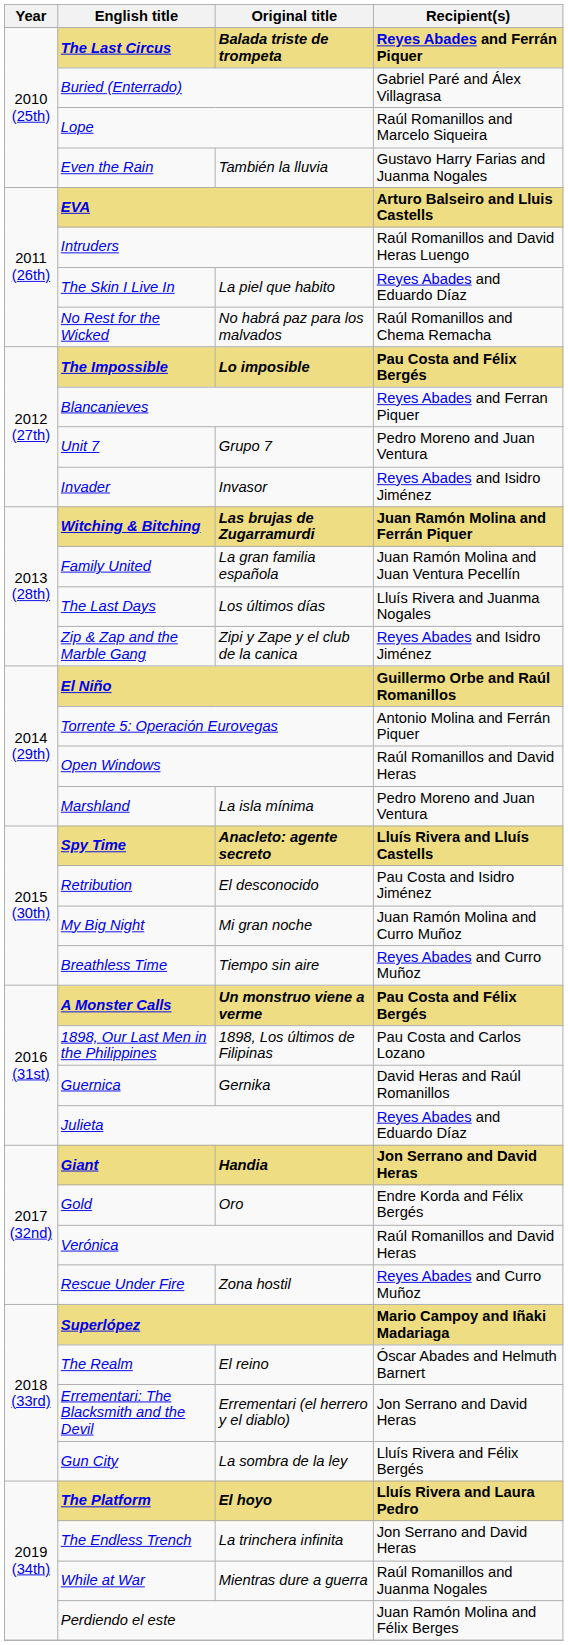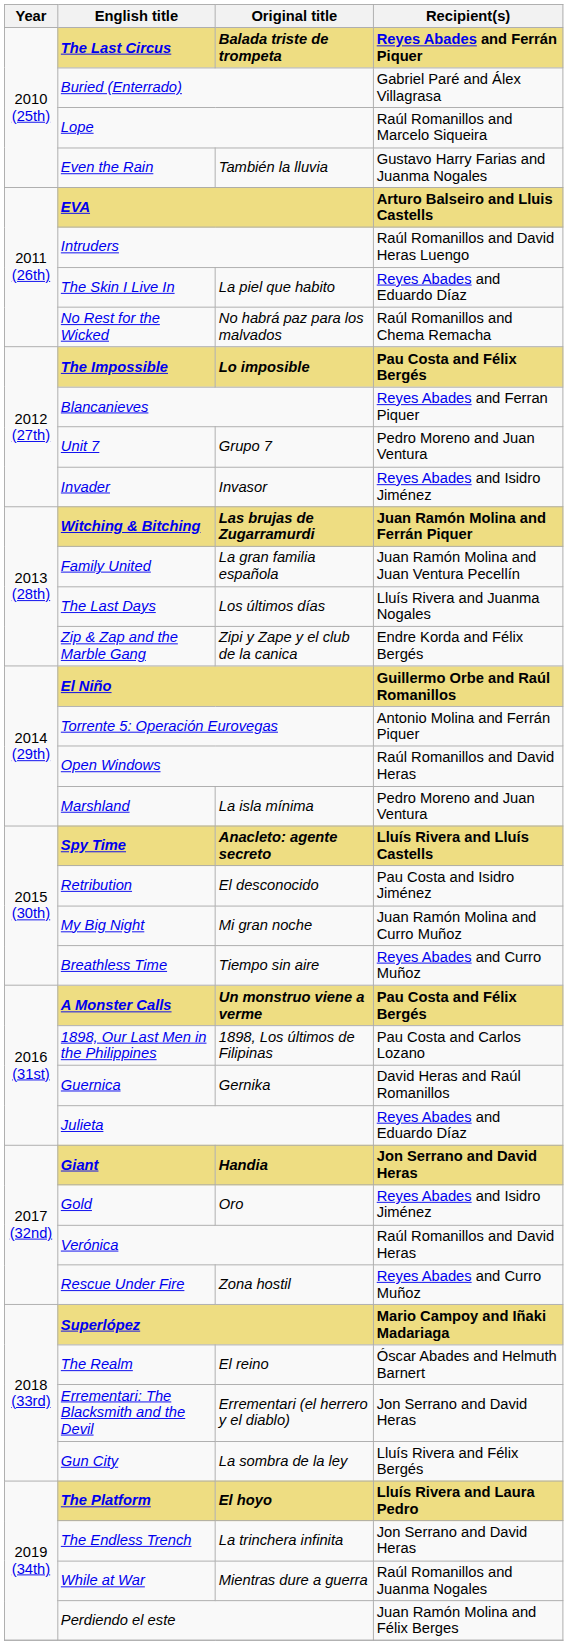 <table class="wikitable sortable" style="text-align:left;"style="width:95%">
 <tr>
 <th scope="col" style="width:5%;">Year</th>
 <th scope="col" style="width:25%;">English title</th>
 <th scope="col" style="width:25%;">Original title</th>
 <th scope="col" style="width:30%;">Recipient(s)</th>
 </tr>
 <tr>
 <td rowspan="4" style="text-align:center;">2010<br><a href='#'>(25th)</a> <br></td>
 <td style="background:#eedd82;"><strong><em><a href='#'>The Last Circus</a></em></strong></td>
 <td style="background:#eedd82;"><strong><em>Balada triste de trompeta</em></strong></td>
 <td style="background:#eedd82;"><strong><a href='#'>Reyes Abades</a> and Ferrán Piquer</strong></td>
 </tr>
 <tr>
 <td colspan="2"><em><a href='#'>Buried (Enterrado)</a></em></td>
 <td>Gabriel Paré and Álex Villagrasa</td>
 </tr>
 <tr>
 <td colspan="2"><em><a href='#'>Lope</a></em></td>
 <td>Raúl Romanillos and Marcelo Siqueira</td>
 </tr>
 <tr>
 <td><em><a href='#'>Even the Rain</a></em></td>
 <td><em>También la lluvia</em></td>
 <td>Gustavo Harry Farias and Juanma Nogales</td>
 </tr>
 <tr>
 <td rowspan="4" style="text-align:center;">2011<br><a href='#'>(26th)</a> <br></td>
 <td colspan="2" style="background:#eedd82;"><strong><em><a href='#'>EVA</a></em></strong></td>
 <td style="background:#eedd82;"><strong>Arturo Balseiro and Lluis Castells</strong></td>
 </tr>
 <tr>
 <td colspan="2"><em><a href='#'>Intruders</a></em></td>
 <td>Raúl Romanillos and David Heras Luengo</td>
 </tr>
 <tr>
 <td><em><a href='#'>The Skin I Live In</a></em></td>
 <td><em>La piel que habito</em></td>
 <td><a href='#'>Reyes Abades</a> and Eduardo Díaz</td>
 </tr>
 <tr>
 <td><em><a href='#'>No Rest for the Wicked</a></em></td>
 <td><em>No habrá paz para los malvados</em></td>
 <td>Raúl Romanillos and Chema Remacha</td>
 </tr>
 <tr>
 <td rowspan="4" style="text-align:center;">2012<br><a href='#'>(27th)</a> <br></td>
 <td style="background:#eedd82;"><strong><em><a href='#'>The Impossible</a></em></strong></td>
 <td style="background:#eedd82;"><strong><em>Lo imposible</em></strong></td>
 <td style="background:#eedd82;"><strong>Pau Costa and Félix Bergés</strong></td>
 </tr>
 <tr>
 <td colspan="2"><em><a href='#'>Blancanieves</a></em></td>
 <td><a href='#'>Reyes Abades</a> and Ferran Piquer</td>
 </tr>
 <tr>
 <td><em><a href='#'>Unit 7</a></em></td>
 <td><em>Grupo 7</em></td>
 <td>Pedro Moreno and Juan Ventura</td>
 </tr>
 <tr>
 <td><em><a href='#'>Invader</a></em></td>
 <td><em>Invasor</em></td>
 <td><a href='#'>Reyes Abades</a> and Isidro Jiménez</td>
 </tr>
 <tr>
 <td rowspan="4" style="text-align:center;">2013<br><a href='#'>(28th)</a> <br></td>
 <td style="background:#eedd82;"><strong><em><a href='#'>Witching & Bitching</a></em></strong></td>
 <td style="background:#eedd82;"><strong><em>Las brujas de Zugarramurdi</em></strong></td>
 <td style="background:#eedd82;"><strong>Juan Ramón Molina and Ferrán Piquer</strong></td>
 </tr>
 <tr>
 <td><em><a href='#'>Family United</a></em></td>
 <td><em>La gran familia española</em></td>
 <td>Juan Ramón Molina and Juan Ventura Pecellín</td>
 </tr>
 <tr>
 <td><em><a href='#'>The Last Days</a></em></td>
 <td><em>Los últimos días</em></td>
 <td>Lluís Rivera and Juanma Nogales</td>
 </tr>
 <tr>
 <td><em><a href='#'>Zip & Zap and the Marble Gang</a></em></td>
 <td><em>Zipi y Zape y el club de la canica</em></td>
-<td><a href='#'>Reyes Abades</a> and Isidro Jiménez</td>
+<td>Endre Korda and Félix Bergés</td>
 </tr>
 <tr>
 <td rowspan="4" style="text-align:center;">2014<br><a href='#'>(29th)</a> <br></td>
 <td colspan="2" style="background:#eedd82;"><strong><em><a href='#'>El Niño</a></em></strong></td>
 <td style="background:#eedd82;"><strong>Guillermo Orbe and Raúl Romanillos</strong></td>
 </tr>
 <tr>
 <td colspan="2"><em><a href='#'>Torrente 5: Operación Eurovegas</a></em></td>
 <td>Antonio Molina and Ferrán Piquer</td>
 </tr>
 <tr>
 <td colspan="2"><em><a href='#'>Open Windows</a></em></td>
 <td>Raúl Romanillos and David Heras</td>
 </tr>
 <tr>
 <td><em><a href='#'>Marshland</a></em></td>
 <td><em>La isla mínima</em></td>
 <td>Pedro Moreno and Juan Ventura</td>
 </tr>
 <tr>
 <td rowspan="4" style="text-align:center;">2015<br><a href='#'>(30th)</a> <br></td>
 <td style="background:#eedd82;"><strong><em><a href='#'>Spy Time</a></em></strong></td>
 <td style="background:#eedd82;"><strong><em>Anacleto: agente secreto</em></strong></td>
 <td style="background:#eedd82;"><strong>Lluís Rivera and Lluís Castells </strong></td>
 </tr>
 <tr>
 <td><em><a href='#'>Retribution</a></em></td>
 <td><em>El desconocido</em></td>
 <td>Pau Costa and Isidro Jiménez</td>
 </tr>
 <tr>
 <td><em><a href='#'>My Big Night</a></em></td>
 <td><em>Mi gran noche</em></td>
 <td>Juan Ramón Molina and Curro Muñoz</td>
 </tr>
 <tr>
 <td><em><a href='#'>Breathless Time</a></em></td>
 <td><em>Tiempo sin aire</em></td>
 <td><a href='#'>Reyes Abades</a> and Curro Muñoz</td>
 </tr>
 <tr>
 <td rowspan="4" style="text-align:center;">2016<br><a href='#'>(31st)</a><br></td>
 <td style="background:#eedd82;"><strong><em><a href='#'>A Monster Calls</a></em></strong></td>
 <td style="background:#eedd82;"><strong><em>Un monstruo viene a verme</em></strong></td>
 <td style="background:#eedd82;"><strong>Pau Costa and Félix Bergés</strong></td>
 </tr>
 <tr>
 <td><em><a href='#'>1898, Our Last Men in the Philippines</a></em></td>
 <td><em>1898, Los últimos de Filipinas</em></td>
 <td>Pau Costa and Carlos Lozano</td>
 </tr>
 <tr>
 <td><em><a href='#'>Guernica</a></em></td>
 <td><em>Gernika</em></td>
 <td>David Heras and Raúl Romanillos</td>
 </tr>
 <tr>
 <td colspan="2"><em><a href='#'>Julieta</a></em></td>
 <td><a href='#'>Reyes Abades</a> and Eduardo Díaz</td>
 </tr>
 <tr>
 <td rowspan="4" style="text-align:center;">2017<br><a href='#'>(32nd)</a><br></td>
 <td style="background:#eedd82;"><strong><em><a href='#'>Giant</a></em></strong></td>
 <td style="background:#eedd82;"><strong><em>Handia</em></strong></td>
 <td style="background:#eedd82;"><strong>Jon Serrano and David Heras</strong></td>
 </tr>
 <tr>
 <td><em><a href='#'>Gold</a></em></td>
 <td><em>Oro</em></td>
-<td>Endre Korda and Félix Bergés</td>
+<td><a href='#'>Reyes Abades</a> and Isidro Jiménez</td>
 </tr>
 <tr>
 <td colspan="2"><em><a href='#'>Verónica</a></em></td>
 <td>Raúl Romanillos and David Heras</td>
 </tr>
 <tr>
 <td><em><a href='#'>Rescue Under Fire</a></em></td>
 <td><em>Zona hostil</em></td>
 <td><a href='#'>Reyes Abades</a> and Curro Muñoz</td>
 </tr>
 <tr>
 <td rowspan="4" style="text-align:center;">2018<br><a href='#'>(33rd)</a><br></td>
 <td colspan="2" style="background:#eedd82;"><strong><em><a href='#'>Superlópez</a></em></strong></td>
 <td style="background:#eedd82;"><strong>Mario Campoy and Iñaki Madariaga</strong></td>
 </tr>
 <tr>
 <td><em><a href='#'>The Realm</a></em></td>
 <td><em>El reino</em></td>
 <td>Óscar Abades and Helmuth Barnert</td>
 </tr>
 <tr>
 <td><em><a href='#'>Errementari: The Blacksmith and the Devil</a></em></td>
 <td><em>Errementari (el herrero y el diablo)</em></td>
 <td>Jon Serrano and David Heras</td>
 </tr>
 <tr>
 <td><em><a href='#'>Gun City</a></em></td>
 <td><em>La sombra de la ley</em></td>
 <td>Lluís Rivera and Félix Bergés</td>
 </tr>
 <tr>
 <td rowspan="4" style="text-align:center;">2019<br><a href='#'>(34th)</a><br></td>
 <td style="background:#eedd82;"><strong><em><a href='#'>The Platform</a></em></strong></td>
 <td style="background:#eedd82;"><strong><em>El hoyo</em></strong></td>
 <td style="background:#eedd82;"><strong>Lluís Rivera and Laura Pedro</strong></td>
 </tr>
 <tr>
 <td><em><a href='#'>The Endless Trench</a></em></td>
 <td><em>La trinchera infinita</em></td>
 <td>Jon Serrano and David Heras</td>
 </tr>
 <tr>
 <td><em><a href='#'>While at War</a></em></td>
 <td><em>Mientras dure a guerra</em></td>
 <td>Raúl Romanillos and Juanma Nogales</td>
 </tr>
 <tr>
 <td colspan="2"><em>Perdiendo el este</em></td>
 <td>Juan Ramón Molina and Félix Berges</td>
 </tr>
 <tr>
 </tr>
 </table>
